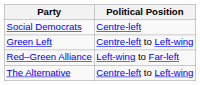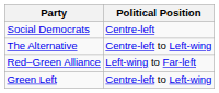 <table class="wikitable mw-collapsible mw-collapsed">
 <tr>
 <th>Party</th>
 <th>Political Position</th>
 </tr>
 <tr>
 <td><a href='#'>Social Democrats</a></td>
 <td><a href='#'>Centre-left</a></td>
 </tr>
 <tr>
-<td><a href='#'>Green Left</a></td>
+<td><a href='#'>The Alternative</a></td>
 <td><a href='#'>Centre-left</a> to <a href='#'>Left-wing</a></td>
 </tr>
 <tr>
 <td><a href='#'>Red–Green Alliance</a></td>
 <td><a href='#'>Left-wing</a> to <a href='#'>Far-left</a></td>
 </tr>
 <tr>
-<td><a href='#'>The Alternative</a></td>
+<td><a href='#'>Green Left</a></td>
 <td><a href='#'>Centre-left</a> to <a href='#'>Left-wing</a></td>
 </tr>
 </table>
